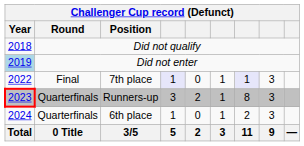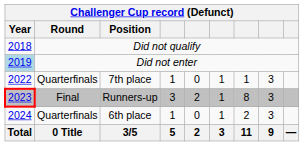 <table class="wikitable" style="text-align: center;">
 <tr>
 <th colspan=10><a href='#'>Challenger Cup record</a> (Defunct)</th>
 </tr>
 <tr>
 <th>Year</th>
 <th>Round</th>
 <th>Position</th>
 <th width=30></th>
 <th width=30></th>
 <th width=30></th>
 <th width=30></th>
 <th width=30></th>
 <th></th>
 </tr>
 <tr>
 <td> <a href='#'>2018</a></td>
 <td colspan=8><em>Did not qualify</em></td>
 </tr>
 <tr>
 <td style="background: lightblue;"> <a href='#'>2019</a></td>
 <td colspan=8><em>Did not enter</em></td>
 </tr>
 <tr>
 <td> <a href='#'>2022</a></td>
-<td>Final</td>
+<td>Quarterfinals</td>
 <td>7th place</td>
-<td style="background: lavender;">1</td>
+<td>1</td>
 <td>0</td>
 <td>1</td>
-<td style="background: lavender;">1</td>
+<td>1</td>
 <td>3</td>
 <td></td>
 </tr>
 <tr bgcolor=silver>
 <td style="border: 3px solid red"> <a href='#'>2023</a></td>
-<td>Quarterfinals</td>
+<td>Final</td>
 <td> Runners-up</td>
 <td>3</td>
 <td>2</td>
 <td>1</td>
 <td>8</td>
 <td>3</td>
 <td></td>
 </tr>
 <tr>
 <td> <a href='#'>2024</a></td>
 <td>Quarterfinals</td>
 <td>6th place</td>
 <td>1</td>
 <td>0</td>
 <td>1</td>
 <td>2</td>
 <td>3</td>
 <td></td>
 </tr>
 <tr>
 <th>Total</th>
 <th>0 Title</th>
 <th>3/5</th>
 <th>5</th>
 <th>2</th>
 <th>3</th>
 <th>11</th>
 <th>9</th>
 <th>—</th>
 </tr>
 </table>
